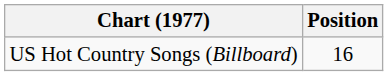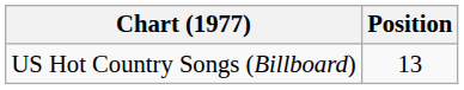 <table class="wikitable">
 <tr>
 <th>Chart (1977)</th>
 <th>Position</th>
 </tr>
 <tr>
 <td>US Hot Country Songs (<em>Billboard</em>)</td>
-<td align="center">16</td>
+<td align="center">13</td>
 </tr>
 </table>
